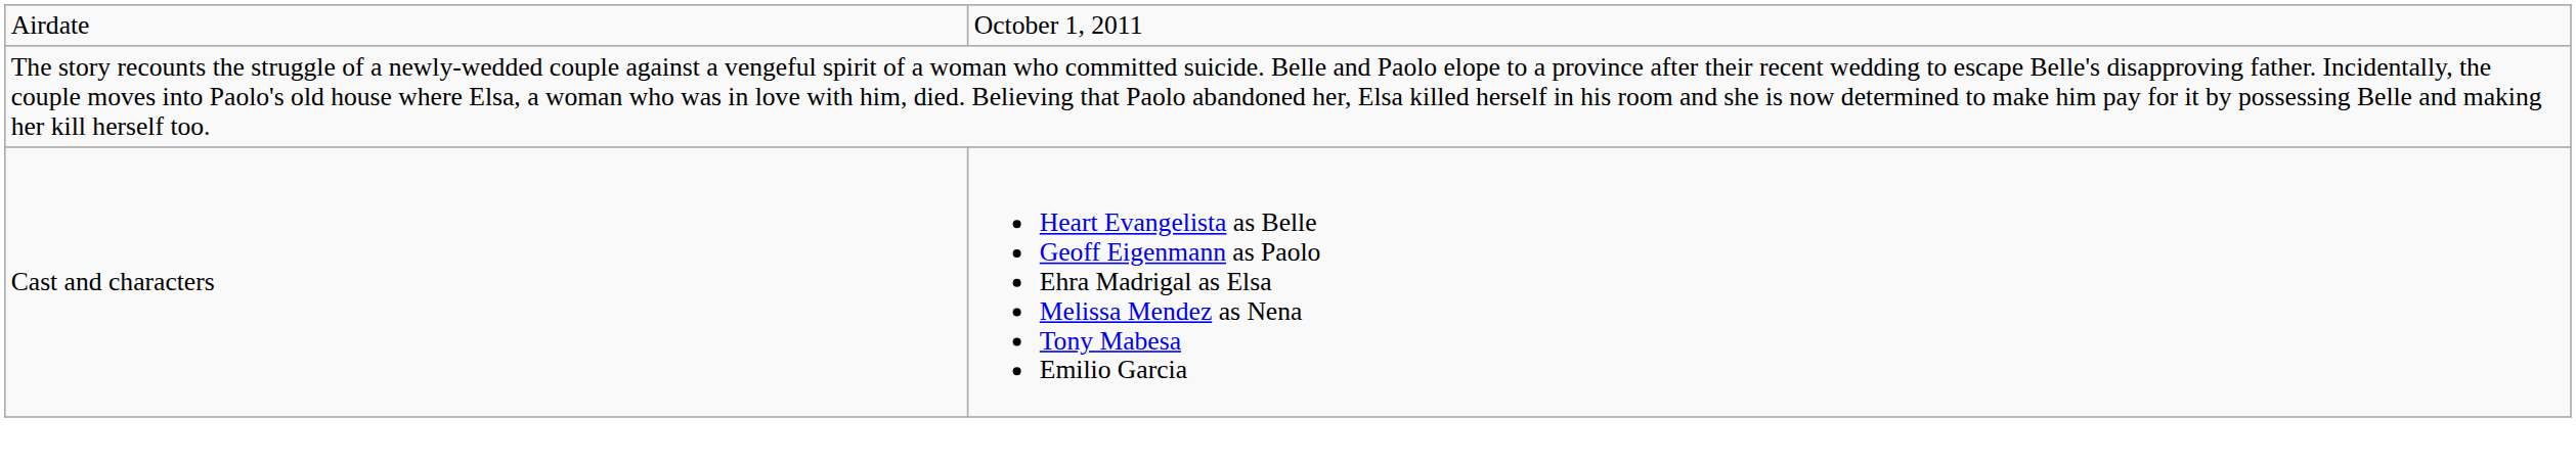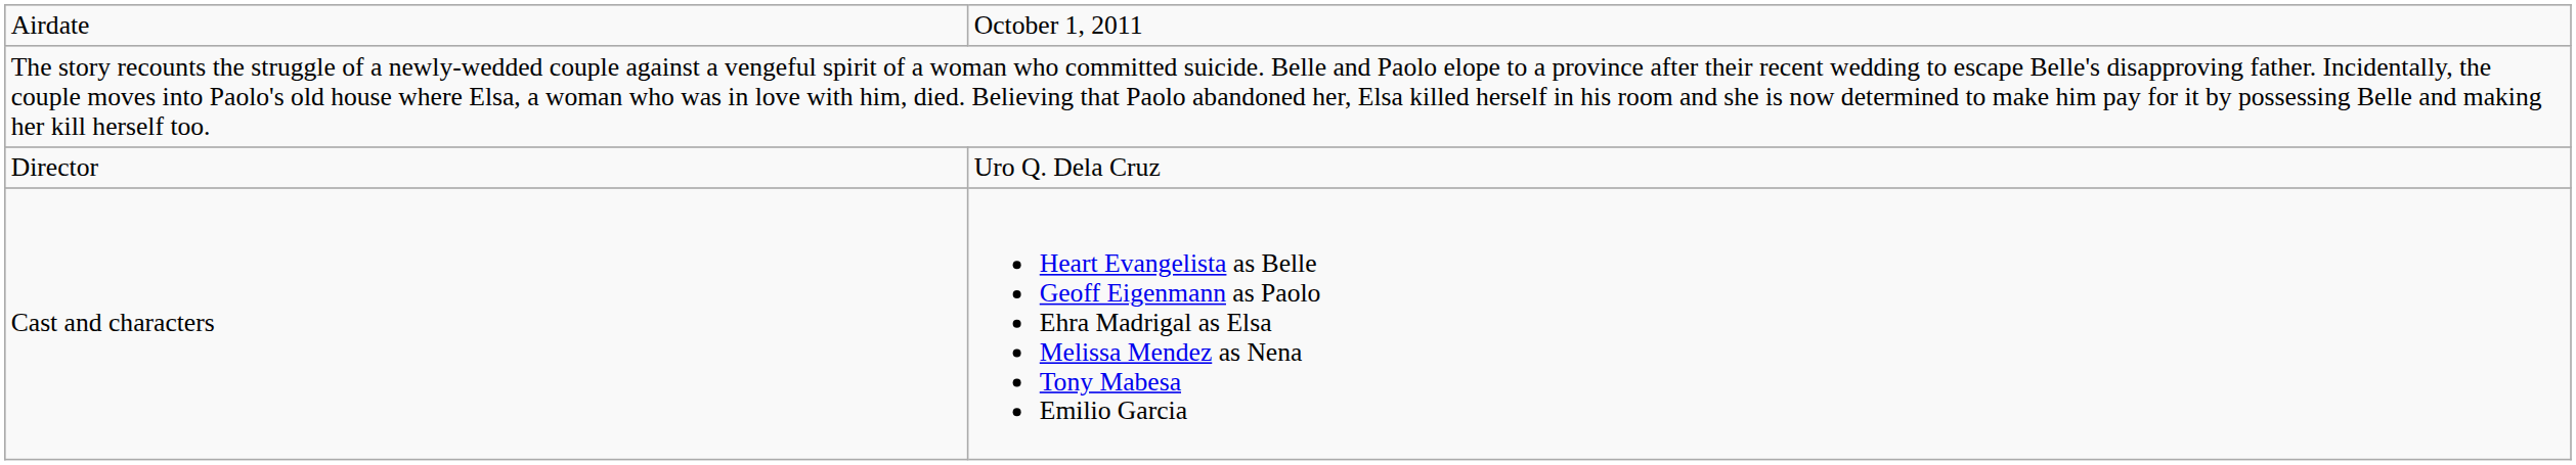 <table class="wikitable">
 <tr>
 <td>Airdate</td>
 <td>October 1, 2011</td>
 </tr>
 <tr>
 <td colspan=2>The story recounts the struggle of a newly-wedded couple against a vengeful spirit of a woman who committed suicide. Belle and Paolo elope to a province after their recent wedding to escape Belle's disapproving father. Incidentally, the couple moves into Paolo's old house where Elsa, a woman who was in love with him, died. Believing that Paolo abandoned her, Elsa killed herself in his room and she is now determined to make him pay for it by possessing Belle and making her kill herself too.</td>
 </tr>
 <tr>
+<td>Director</td>
+<td>Uro Q. Dela Cruz</td>
+</tr>
+<tr>
 <td>Cast and characters</td>
 <td><br><ul><li><a href='#'>Heart Evangelista</a> as Belle</li><li><a href='#'>Geoff Eigenmann</a> as Paolo</li><li>Ehra Madrigal as Elsa</li><li><a href='#'>Melissa Mendez</a> as Nena</li><li><a href='#'>Tony Mabesa</a></li><li>Emilio Garcia</li></ul></td>
 </tr>
 </table>
